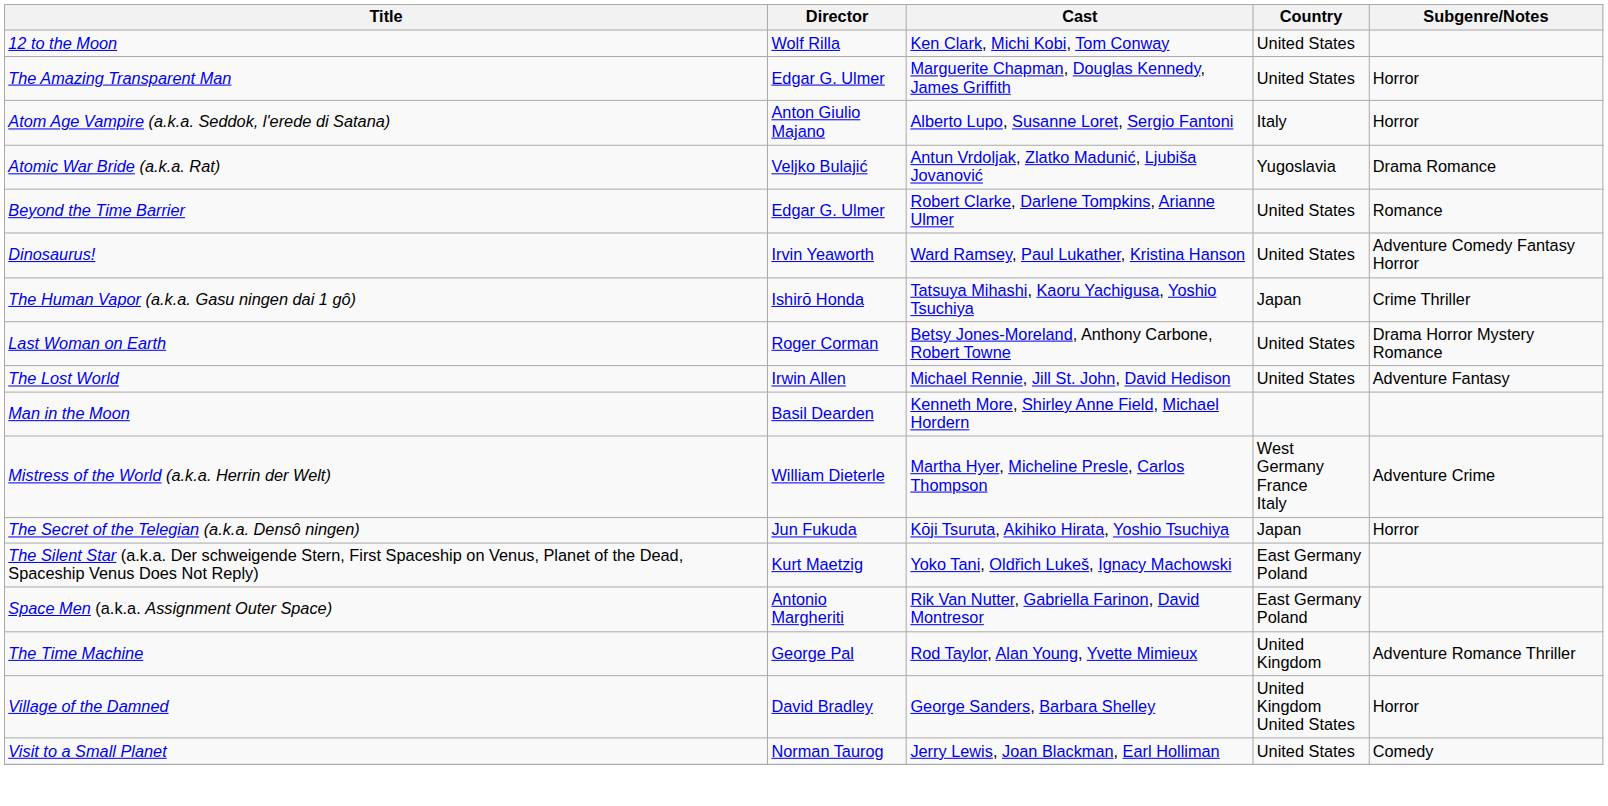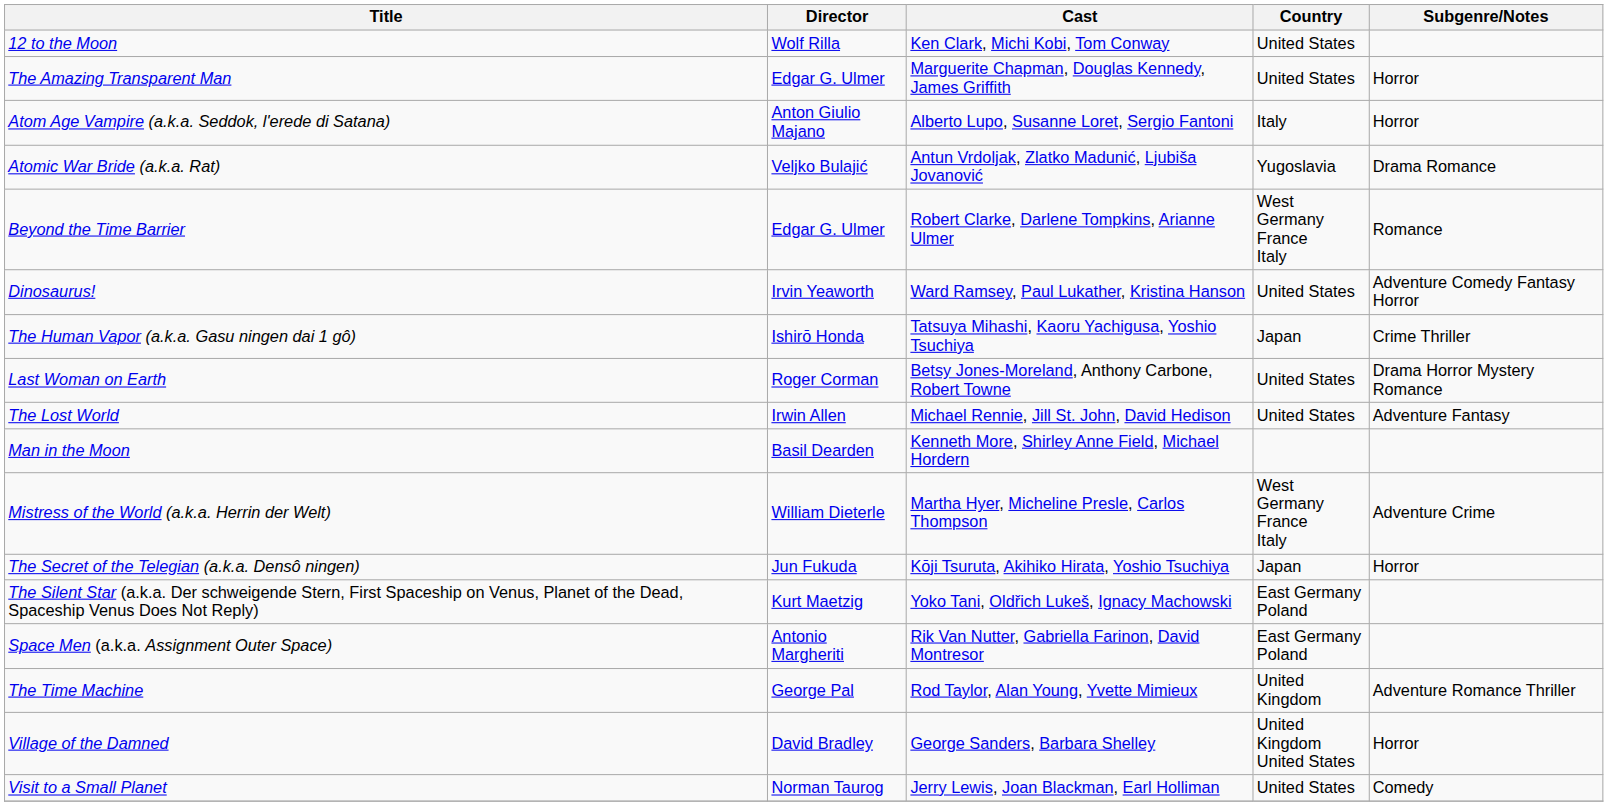 <table class="wikitable sortable">
 <tr>
 <th scope="col">Title</th>
 <th scope="col">Director</th>
 <th scope="col" class="unsortable">Cast</th>
 <th scope="col">Country</th>
 <th scope="col">Subgenre/Notes</th>
 </tr>
 <tr>
 <td><em><a href='#'>12 to the Moon</a></em></td>
 <td><a href='#'>Wolf Rilla</a></td>
 <td><a href='#'>Ken Clark</a>, <a href='#'>Michi Kobi</a>, <a href='#'>Tom Conway</a></td>
 <td>United States</td>
 <td></td>
 </tr>
 <tr>
 <td><em><a href='#'>The Amazing Transparent Man</a></em></td>
 <td><a href='#'>Edgar G. Ulmer</a></td>
 <td><a href='#'>Marguerite Chapman</a>, <a href='#'>Douglas Kennedy</a>, <a href='#'>James Griffith</a></td>
 <td>United States</td>
 <td>Horror</td>
 </tr>
 <tr>
 <td><em><a href='#'>Atom Age Vampire</a>  (a.k.a. Seddok, l'erede di Satana)</em></td>
 <td><a href='#'>Anton Giulio Majano</a></td>
 <td><a href='#'>Alberto Lupo</a>, <a href='#'>Susanne Loret</a>, <a href='#'>Sergio Fantoni</a></td>
 <td>Italy</td>
 <td>Horror</td>
 </tr>
 <tr>
 <td><em><a href='#'>Atomic War Bride</a> (a.k.a. Rat)</em></td>
 <td><a href='#'>Veljko Bulajić</a></td>
 <td><a href='#'>Antun Vrdoljak</a>, <a href='#'>Zlatko Madunić</a>, <a href='#'>Ljubiša Jovanović</a></td>
 <td>Yugoslavia</td>
 <td>Drama Romance </td>
 </tr>
 <tr>
 <td><em><a href='#'>Beyond the Time Barrier</a></em></td>
 <td><a href='#'>Edgar G. Ulmer</a></td>
 <td><a href='#'>Robert Clarke</a>, <a href='#'>Darlene Tompkins</a>, <a href='#'>Arianne Ulmer</a></td>
-<td>United States</td>
+<td>West Germany<br>France<br>Italy</td>
 <td>Romance </td>
 </tr>
 <tr>
 <td><em><a href='#'>Dinosaurus!</a></em></td>
 <td><a href='#'>Irvin Yeaworth</a></td>
 <td><a href='#'>Ward Ramsey</a>, <a href='#'>Paul Lukather</a>, <a href='#'>Kristina Hanson</a></td>
 <td>United States</td>
 <td>Adventure Comedy Fantasy Horror</td>
 </tr>
 <tr>
 <td><em><a href='#'>The Human Vapor</a> (a.k.a. Gasu ningen dai 1 gô)</em></td>
 <td><a href='#'>Ishirō Honda</a></td>
 <td><a href='#'>Tatsuya Mihashi</a>, <a href='#'>Kaoru Yachigusa</a>, <a href='#'>Yoshio Tsuchiya</a></td>
 <td>Japan</td>
 <td>Crime Thriller</td>
 </tr>
 <tr>
 <td><em><a href='#'>Last Woman on Earth</a></em></td>
 <td><a href='#'>Roger Corman</a></td>
 <td><a href='#'>Betsy Jones-Moreland</a>, Anthony Carbone, <a href='#'>Robert Towne</a></td>
 <td>United States</td>
 <td>Drama Horror Mystery Romance</td>
 </tr>
 <tr>
 <td><em><a href='#'>The Lost World</a></em></td>
 <td><a href='#'>Irwin Allen</a></td>
 <td><a href='#'>Michael Rennie</a>, <a href='#'>Jill St. John</a>, <a href='#'>David Hedison</a></td>
 <td>United States</td>
 <td>Adventure Fantasy</td>
 </tr>
 <tr>
 <td><em><a href='#'>Man in the Moon</a></em></td>
 <td><a href='#'>Basil Dearden</a></td>
 <td><a href='#'>Kenneth More</a>, <a href='#'>Shirley Anne Field</a>, <a href='#'>Michael Hordern</a></td>
 <td></td>
 <td></td>
 </tr>
 <tr>
 <td><em><a href='#'>Mistress of the World</a> (a.k.a. Herrin der Welt)</em></td>
 <td><a href='#'>William Dieterle</a></td>
 <td><a href='#'>Martha Hyer</a>, <a href='#'>Micheline Presle</a>, <a href='#'>Carlos Thompson</a></td>
 <td>West Germany<br>France<br>Italy</td>
 <td>Adventure Crime</td>
 </tr>
 <tr>
 <td><em><a href='#'>The Secret of the Telegian</a> (a.k.a. Densô ningen)</em></td>
 <td><a href='#'>Jun Fukuda</a></td>
 <td><a href='#'>Kōji Tsuruta</a>, <a href='#'>Akihiko Hirata</a>, <a href='#'>Yoshio Tsuchiya</a></td>
 <td>Japan</td>
 <td>Horror</td>
 </tr>
 <tr>
 <td><em><a href='#'>The Silent Star</a></em> (a.k.a. Der schweigende Stern, First Spaceship on Venus, Planet of the Dead, Spaceship Venus Does Not Reply)</td>
 <td><a href='#'>Kurt Maetzig</a></td>
 <td><a href='#'>Yoko Tani</a>, <a href='#'>Oldřich Lukeš</a>, <a href='#'>Ignacy Machowski</a></td>
 <td>East Germany<br>Poland</td>
 <td></td>
 </tr>
 <tr>
 <td><em><a href='#'>Space Men</a></em> (a.k.a. <em>Assignment Outer Space)</em></td>
 <td><a href='#'>Antonio Margheriti</a></td>
 <td><a href='#'>Rik Van Nutter</a>, <a href='#'>Gabriella Farinon</a>, <a href='#'>David Montresor</a></td>
 <td>East Germany<br>Poland</td>
 <td></td>
 </tr>
 <tr>
 <td><em><a href='#'>The Time Machine</a></em></td>
 <td><a href='#'>George Pal</a></td>
 <td><a href='#'>Rod Taylor</a>, <a href='#'>Alan Young</a>, <a href='#'>Yvette Mimieux</a></td>
 <td>United Kingdom</td>
 <td>Adventure Romance Thriller </td>
 </tr>
 <tr>
 <td><em> <a href='#'>Village of the Damned</a></em></td>
 <td><a href='#'>David Bradley</a></td>
 <td><a href='#'>George Sanders</a>, <a href='#'>Barbara Shelley</a></td>
 <td>United Kingdom<br>United States</td>
 <td>Horror</td>
 </tr>
 <tr>
 <td><em><a href='#'>Visit to a Small Planet</a></em></td>
 <td><a href='#'>Norman Taurog</a></td>
 <td><a href='#'>Jerry Lewis</a>, <a href='#'>Joan Blackman</a>, <a href='#'>Earl Holliman</a></td>
 <td>United States</td>
 <td>Comedy</td>
 </tr>
 <tr>
 </tr>
 </table>
